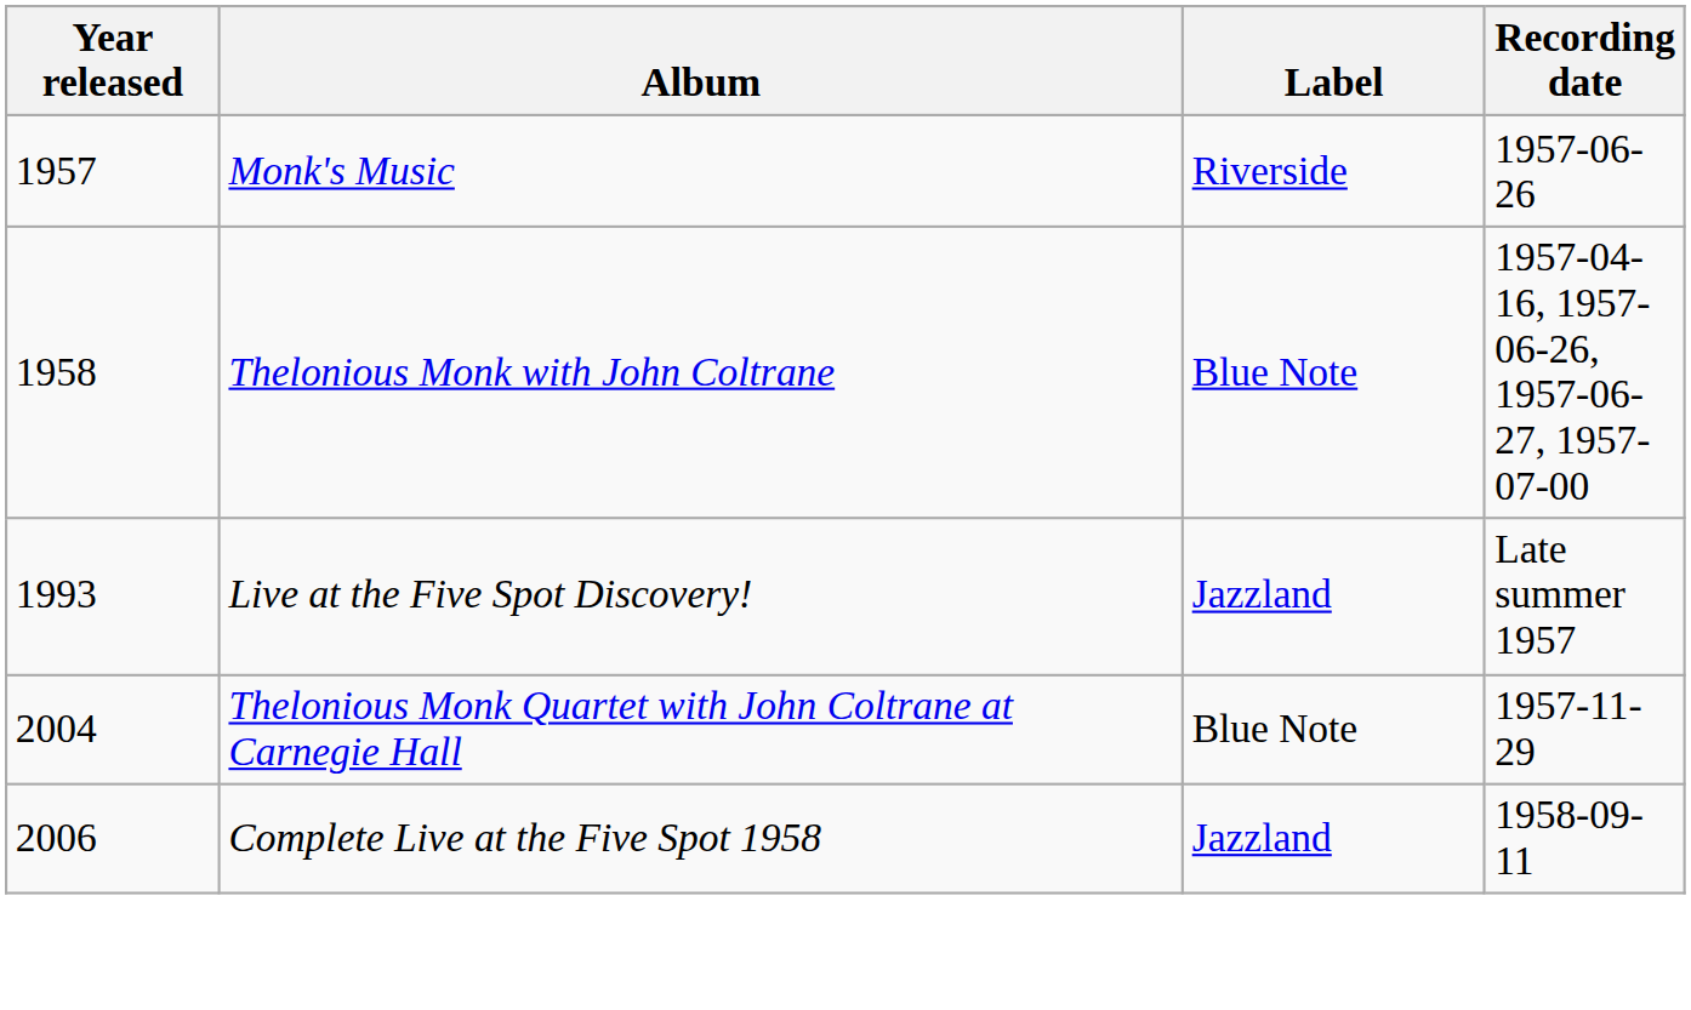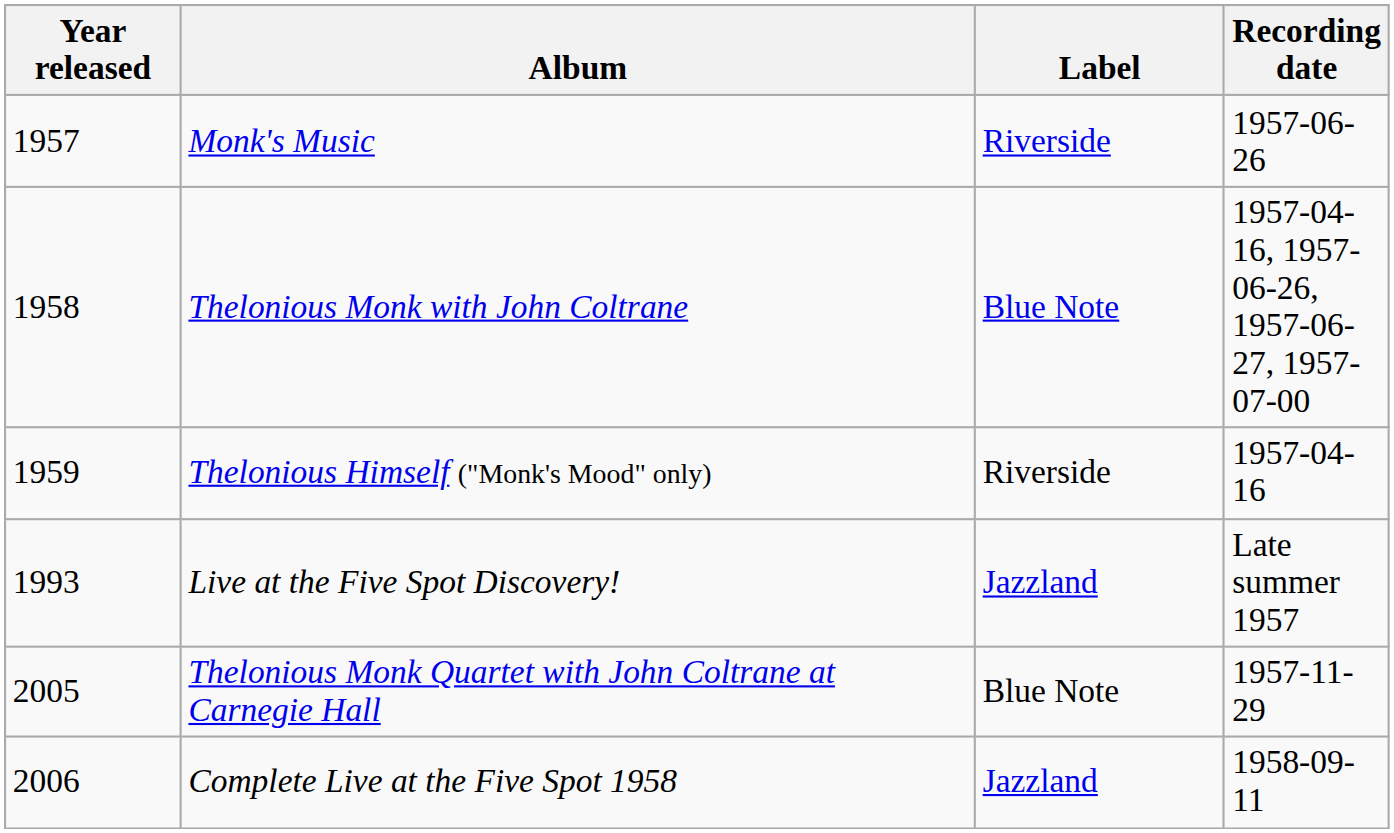 <table class="wikitable sortable" style="width:75%">
 <tr>
 <th style="vertical-align:bottom; text-align:center; width:80px;">Year released</th>
 <th style="vertical-align:bottom; text-align:center; width:420px;">Album</th>
 <th style="vertical-align:bottom; text-align:center; width:120px;">Label</th>
 <th style="vertical-align:bottom; text-align:center; width:60px;">Recording date</th>
 </tr>
 <tr>
 <td>1957</td>
 <td><em><a href='#'>Monk's Music</a></em></td>
 <td><a href='#'>Riverside</a></td>
 <td>1957-06-26</td>
 </tr>
 <tr>
 <td>1958</td>
 <td><em><a href='#'>Thelonious Monk with John Coltrane</a></em></td>
 <td><a href='#'>Blue Note</a></td>
 <td>1957-04-16, 1957-06-26, 1957-06-27, 1957-07-00</td>
 </tr>
 <tr>
+<td>1959</td>
+<td><em><a href='#'>Thelonious Himself</a></em> <small>("Monk's Mood" only)</small></td>
+<td>Riverside</td>
+<td>1957-04-16</td>
+</tr>
+<tr>
 <td>1993</td>
 <td><em>Live at the Five Spot Discovery! </em></td>
 <td><a href='#'>Jazzland</a></td>
 <td>Late summer<br>1957</td>
 </tr>
 <tr>
-<td>2004</td>
+<td>2005</td>
 <td><em><a href='#'>Thelonious Monk Quartet with John Coltrane at Carnegie Hall</a></em></td>
 <td>Blue Note</td>
 <td>1957-11-29</td>
 </tr>
 <tr>
 <td>2006</td>
 <td><em>Complete Live at the Five Spot 1958</em></td>
 <td><a href='#'>Jazzland</a></td>
 <td>1958-09-11</td>
 </tr>
 </table>
